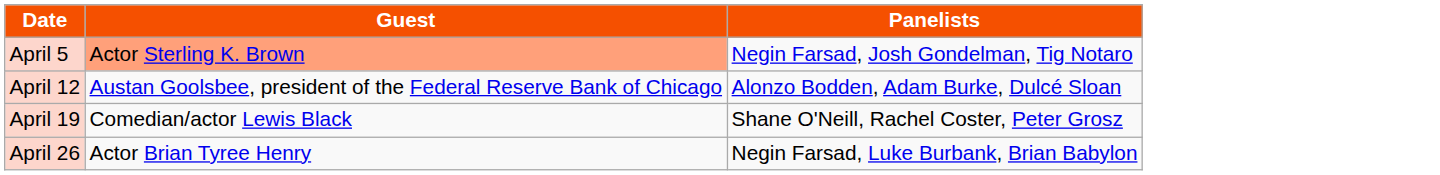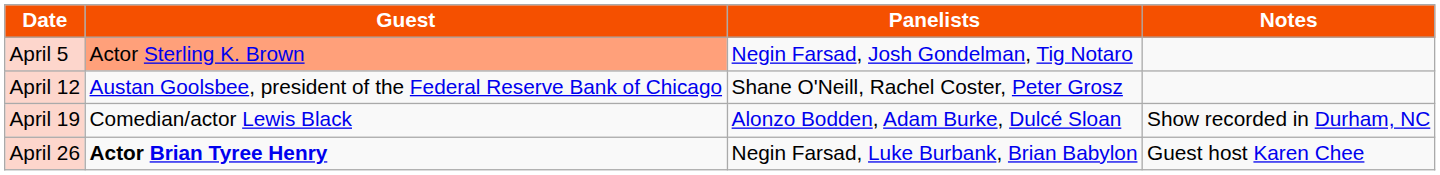 <table class="wikitable">
 <tr>
 <th style="background:#f55000;color:#FFFFFF;">Date</th>
 <th style="background:#f55000;color:#FFFFFF;">Guest</th>
 <th style="background:#f55000;color:#FFFFFF;">Panelists</th>
+<th style="background:#f55000;color:#FFFFFF;">Notes</th>
 </tr>
 <tr>
 <td style="background:#FDD6CC;color:#000000;">April 5</td>
 <td style="background: lightsalmon;">Actor <a href='#'>Sterling K. Brown</a></td>
 <td><a href='#'>Negin Farsad</a>, <a href='#'>Josh Gondelman</a>, <a href='#'>Tig Notaro</a></td>
+<td></td>
 </tr>
 <tr>
 <td style="background:#FDD6CC;color:#000000;">April 12</td>
 <td><a href='#'>Austan Goolsbee</a>, president of the <a href='#'>Federal Reserve Bank of Chicago</a></td>
-<td><a href='#'>Alonzo Bodden</a>, <a href='#'>Adam Burke</a>, <a href='#'>Dulcé Sloan</a></td>
+<td>Shane O'Neill, Rachel Coster, <a href='#'>Peter Grosz</a></td>
+<td></td>
 </tr>
 <tr>
 <td style="background:#FDD6CC;color:#000000;">April 19</td>
 <td>Comedian/actor <a href='#'>Lewis Black</a></td>
-<td>Shane O'Neill, Rachel Coster, <a href='#'>Peter Grosz</a></td>
+<td><a href='#'>Alonzo Bodden</a>, <a href='#'>Adam Burke</a>, <a href='#'>Dulcé Sloan</a></td>
+<td>Show recorded in <a href='#'>Durham, NC</a> </td>
 </tr>
 <tr>
 <td style="background:#FDD6CC;color:#000000;">April 26</td>
-<td>Actor <a href='#'>Brian Tyree Henry</a></td>
+<td><strong>Actor <a href='#'>Brian Tyree Henry</a></strong></td>
 <td>Negin Farsad, <a href='#'>Luke Burbank</a>, <a href='#'>Brian Babylon</a></td>
+<td>Guest host <a href='#'>Karen Chee</a></td>
 </tr>
 </table>
